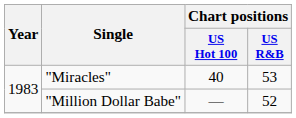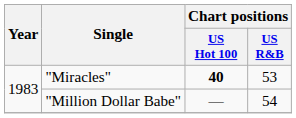 <table class="wikitable" style="text-align:center;">
 <tr>
 <th rowspan="2">Year</th>
 <th rowspan="2">Single</th>
 <th colspan="3">Chart positions</th>
 </tr>
 <tr style="font-size:smaller;">
 <th><a href='#'>US<br>Hot 100</a></th>
 <th><a href='#'>US<br>R&B</a></th>
 </tr>
 <tr>
 <td rowspan="2">1983</td>
 <td align="left">"Miracles"</td>
-<td>40</td>
+<td><strong>40</strong></td>
 <td>53</td>
 </tr>
 <tr>
 <td align="left">"Million Dollar Babe"</td>
 <td>—</td>
-<td>52</td>
+<td>54</td>
 </tr>
 <tr>
 </tr>
 </table>
